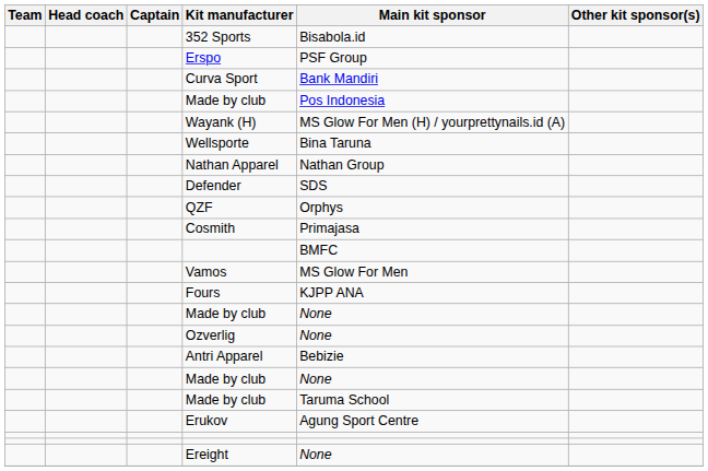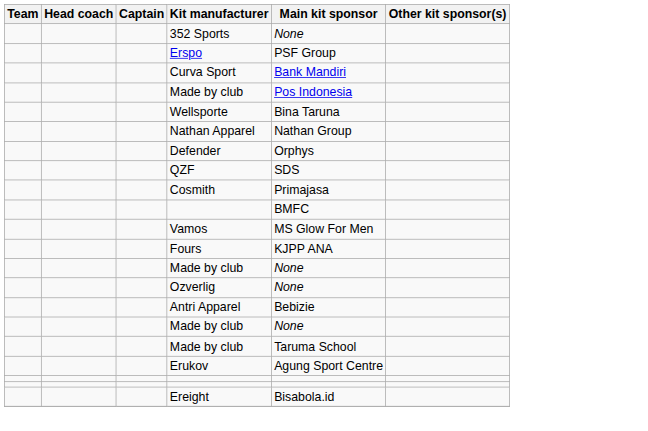 <table class="wikitable sortable">
 <tr>
 <th>Team</th>
 <th>Head coach</th>
 <th>Captain</th>
 <th class="nowrap">Kit manufacturer</th>
 <th>Main kit sponsor</th>
 <th>Other kit sponsor(s)</th>
 </tr>
 <tr>
 <td></td>
 <td></td>
 <td></td>
 <td> 352 Sports</td>
-<td>Bisabola.id</td>
+<td><em>None</em></td>
 <td></td>
 </tr>
 <tr>
 <td></td>
 <td></td>
 <td></td>
 <td> <a href='#'>Erspo</a></td>
 <td>PSF Group</td>
 <td></td>
 </tr>
 <tr>
 <td></td>
 <td></td>
 <td></td>
 <td> Curva Sport</td>
 <td><a href='#'>Bank Mandiri</a></td>
 <td></td>
 </tr>
 <tr>
 <td></td>
 <td></td>
 <td></td>
 <td> Made by club</td>
 <td><a href='#'>Pos Indonesia</a></td>
 <td></td>
 </tr>
 <tr>
 <td></td>
 <td></td>
 <td></td>
-<td> Wayank (H)</td>
-<td>MS Glow For Men (H) / yourprettynails.id (A)</td>
-<td></td>
-</tr>
-<tr>
-<td></td>
-<td></td>
-<td></td>
 <td> Wellsporte</td>
 <td>Bina Taruna</td>
 <td></td>
 </tr>
 <tr>
 <td></td>
 <td></td>
 <td></td>
 <td> Nathan Apparel</td>
 <td>Nathan Group</td>
 <td></td>
 </tr>
 <tr>
 <td></td>
 <td></td>
 <td></td>
 <td> Defender</td>
-<td>SDS</td>
+<td>Orphys</td>
 <td></td>
 </tr>
 <tr>
 <td></td>
 <td></td>
 <td></td>
 <td> QZF</td>
-<td>Orphys</td>
+<td>SDS</td>
 <td></td>
 </tr>
 <tr>
 <td></td>
 <td></td>
 <td></td>
 <td> Cosmith</td>
 <td>Primajasa</td>
 <td></td>
 </tr>
 <tr>
 <td></td>
 <td></td>
 <td></td>
 <td></td>
 <td>BMFC</td>
 <td></td>
 </tr>
 <tr>
 <td></td>
 <td></td>
 <td></td>
 <td> Vamos</td>
 <td>MS Glow For Men</td>
 <td></td>
 </tr>
 <tr>
 <td></td>
 <td></td>
 <td></td>
 <td> Fours</td>
 <td>KJPP ANA</td>
 <td></td>
 </tr>
 <tr>
 <td></td>
 <td></td>
 <td></td>
 <td> Made by club</td>
 <td><em>None</em></td>
 <td></td>
 </tr>
 <tr>
 <td></td>
 <td></td>
 <td></td>
 <td> Ozverlig</td>
 <td><em>None</em></td>
 <td></td>
 </tr>
 <tr>
 <td></td>
 <td></td>
 <td></td>
 <td> Antri Apparel</td>
 <td>Bebizie</td>
 <td></td>
 </tr>
 <tr>
 <td></td>
 <td></td>
 <td></td>
 <td> Made by club</td>
 <td><em>None</em></td>
 <td></td>
 </tr>
 <tr>
 <td></td>
 <td></td>
 <td></td>
 <td> Made by club</td>
 <td>Taruma School</td>
 <td></td>
 </tr>
 <tr>
 <td></td>
 <td></td>
 <td></td>
 <td> Erukov</td>
 <td>Agung Sport Centre</td>
 <td></td>
 </tr>
 <tr>
 <td></td>
 <td></td>
 <td></td>
 <td></td>
 <td></td>
 <td></td>
 </tr>
 <tr>
 <td></td>
 <td></td>
 <td></td>
 <td></td>
 <td></td>
 <td></td>
 </tr>
 <tr>
 <td></td>
 <td></td>
 <td></td>
 <td> Ereight</td>
-<td><em>None</em></td>
+<td>Bisabola.id</td>
 <td></td>
 </tr>
 <tr>
 </tr>
 </table>
